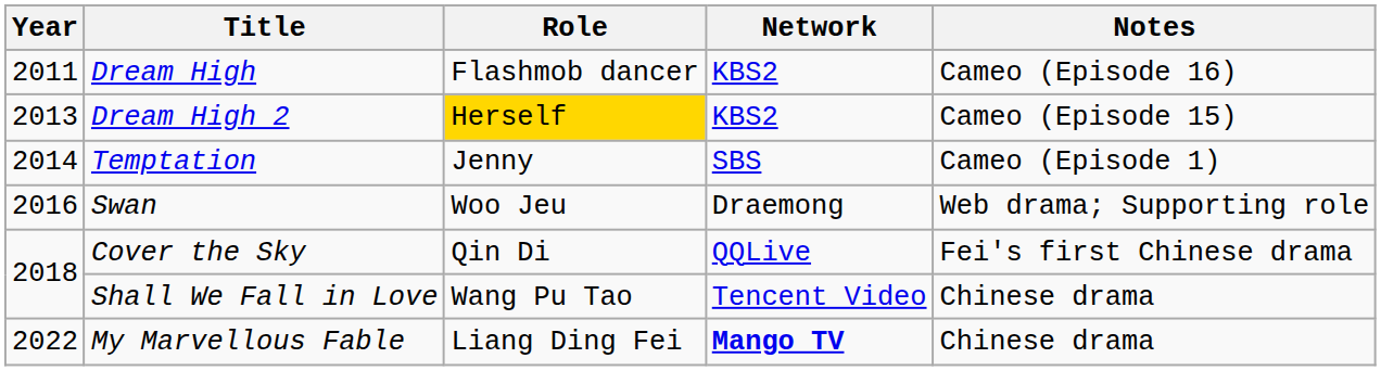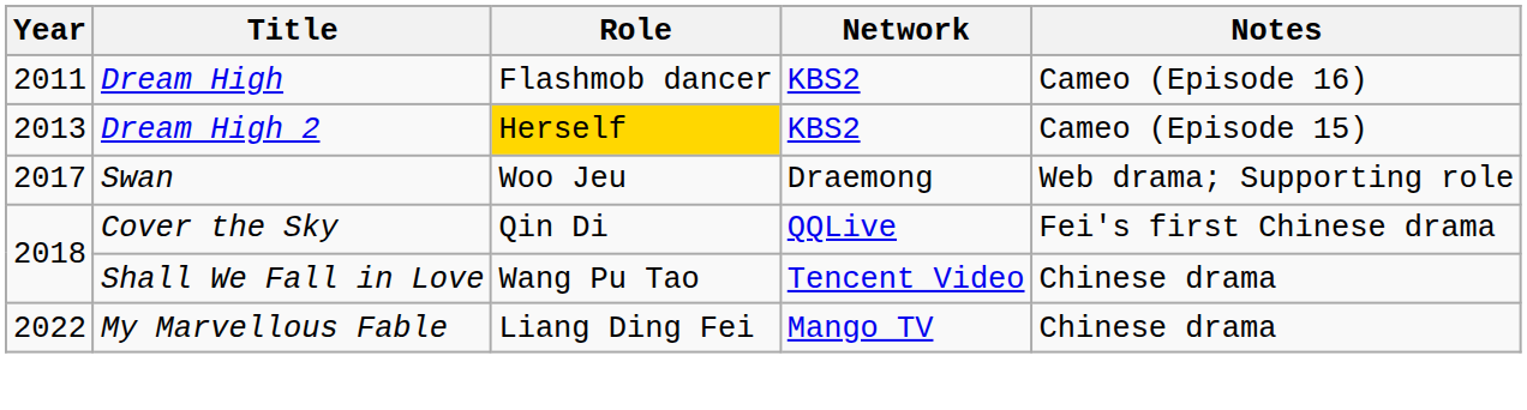 <table class="wikitable">
 <tr>
 <th scope="col">Year</th>
 <th scope="col">Title</th>
 <th scope="col">Role</th>
 <th>Network</th>
 <th scope="col">Notes</th>
 </tr>
 <tr>
 <td>2011</td>
 <td><em><a href='#'>Dream High</a></em></td>
 <td>Flashmob dancer</td>
 <td><a href='#'>KBS2</a></td>
 <td>Cameo (Episode 16)</td>
 </tr>
 <tr>
 <td>2013</td>
 <td><em><a href='#'>Dream High 2</a></em></td>
 <td style="background: gold;">Herself</td>
 <td><a href='#'>KBS2</a></td>
 <td>Cameo (Episode 15)</td>
 </tr>
 <tr>
-<td>2014</td>
-<td><em><a href='#'>Temptation</a></em></td>
-<td>Jenny</td>
-<td><a href='#'>SBS</a></td>
-<td>Cameo (Episode 1)</td>
-</tr>
-<tr>
-<td>2016</td>
+<td>2017</td>
 <td><em>Swan</em></td>
 <td>Woo Jeu</td>
 <td>Draemong</td>
 <td>Web drama; Supporting role</td>
 </tr>
 <tr>
 <td rowspan="2">2018</td>
 <td><em>Cover the Sky</em></td>
 <td>Qin Di</td>
 <td><a href='#'>QQLive</a></td>
 <td>Fei's first Chinese drama</td>
 </tr>
 <tr>
 <td><em>Shall We Fall in Love</em></td>
 <td>Wang Pu Tao</td>
 <td><a href='#'>Tencent Video</a></td>
 <td>Chinese drama</td>
 </tr>
 <tr>
 <td>2022</td>
 <td><em>My Marvellous Fable</em></td>
 <td>Liang Ding Fei</td>
-<td><strong><a href='#'>Mango TV</a></strong></td>
+<td><a href='#'>Mango TV</a></td>
 <td>Chinese drama</td>
 </tr>
 </table>
